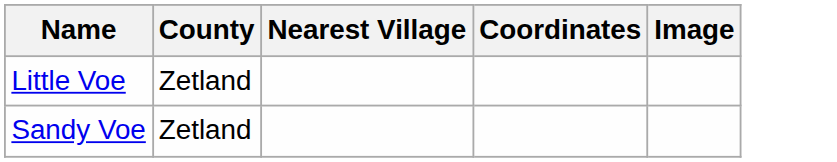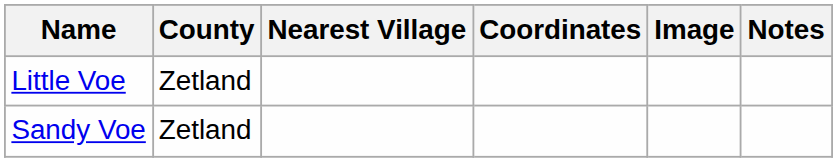 <table class="wikitable sortable" style="table-layout:fixed;background-color:#FEFEFE;font-size:95%;padding:0.30em;line-height:1.35em;">
 <tr>
 <th scope="col">Name</th>
 <th scope="col">County</th>
 <th scope="col">Nearest Village</th>
 <th scope="col" data-sort-type="number">Coordinates</th>
 <th scope="col">Image</th>
+<th scope="col">Notes</th>
 </tr>
 <tr>
 <td><a href='#'>Little Voe</a></td>
 <td>Zetland</td>
+<td></td>
 <td></td>
 <td></td>
 <td></td>
 </tr>
 <tr>
 <td><a href='#'>Sandy Voe</a></td>
 <td>Zetland</td>
 <td></td>
 <td></td>
 <td></td>
+<td></td>
 </tr>
 </table>
